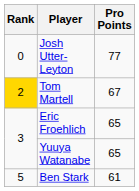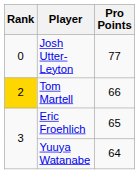 <table class="wikitable" width=30%>
 <tr>
 <th>Rank</th>
 <th>Player</th>
 <th>Pro Points</th>
 </tr>
 <tr>
 <td align=center>0</td>
 <td> <a href='#'>Josh Utter-Leyton</a></td>
 <td align=center>77</td>
 </tr>
 <tr>
 <td align=center style="background: gold;">2</td>
 <td> <a href='#'>Tom Martell</a></td>
-<td align=center>67</td>
+<td align=center>66</td>
 </tr>
 <tr>
 <td align=center rowspan=2>3</td>
 <td> <a href='#'>Eric Froehlich</a></td>
 <td align=center>65</td>
 </tr>
 <tr>
 <td> <a href='#'>Yuuya Watanabe</a></td>
-<td align=center>65</td>
-</tr>
-<tr>
-<td align=center>5</td>
-<td> <a href='#'>Ben Stark</a></td>
-<td align=center>61</td>
+<td align=center>64</td>
 </tr>
 </table>
